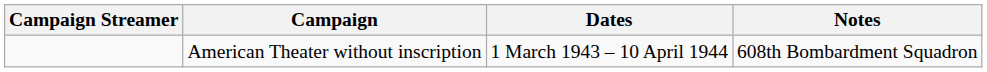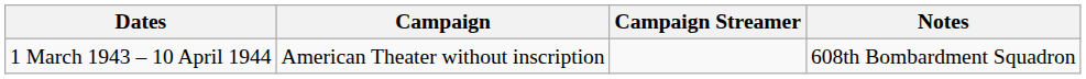 <table class="wikitable">
 <tr style="background:#efefef;">
+<th>Dates</th>
+<th>Campaign</th>
 <th>Campaign Streamer</th>
-<th>Campaign</th>
-<th>Dates</th>
 <th>Notes</th>
 </tr>
 <tr>
+<td>1 March 1943 – 10 April 1944</td>
+<td>American Theater without inscription</td>
 <td></td>
-<td>American Theater without inscription</td>
-<td>1 March 1943 – 10 April 1944</td>
 <td>608th Bombardment Squadron</td>
 </tr>
 </table>
